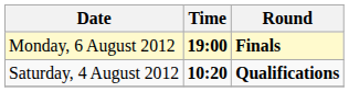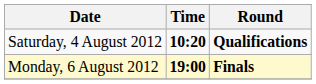 <table class="wikitable">
 <tr>
 <th>Date</th>
 <th>Time</th>
 <th>Round</th>
 </tr>
 <tr>
+<td>Saturday, 4 August 2012</td>
+<td><strong>10:20</strong></td>
+<td><strong>Qualifications</strong></td>
+</tr>
+<tr>
 <td style=background:lemonchiffon>Monday, 6 August 2012</td>
 <td style=background:lemonchiffon><strong>19:00</strong></td>
 <td style=background:lemonchiffon><strong>Finals</strong></td>
 </tr>
 <tr>
-<td>Saturday, 4 August 2012</td>
-<td><strong>10:20</strong></td>
-<td><strong>Qualifications</strong></td>
-</tr>
-<tr>
 </tr>
 </table>
